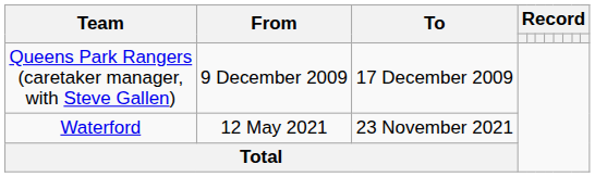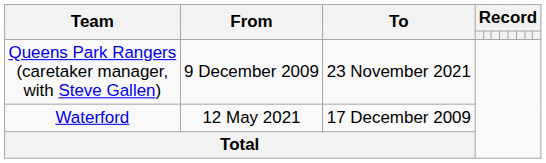 <table class="wikitable" style="text-align: center">
 <tr>
 <th rowspan="2">Team</th>
 <th rowspan="2">From</th>
 <th rowspan="2">To</th>
 <th colspan="8">Record</th>
 </tr>
 <tr>
 <th></th>
 <th></th>
 <th></th>
 <th></th>
 <th></th>
 <th></th>
 <th></th>
 <th></th>
 </tr>
 <tr>
 <td> <a href='#'>Queens Park Rangers</a><br>(caretaker manager,<br> with <a href='#'>Steve Gallen</a>)</td>
 <td>9 December 2009</td>
-<td>17 December 2009<br></td>
+<td>23 November 2021<br></td>
 </tr>
 <tr>
 <td> <a href='#'>Waterford</a></td>
 <td>12 May 2021</td>
-<td>23 November 2021<br></td>
+<td>17 December 2009<br></td>
 </tr>
 <tr>
 <th colspan=3>Total<br></th>
 </tr>
 </table>
